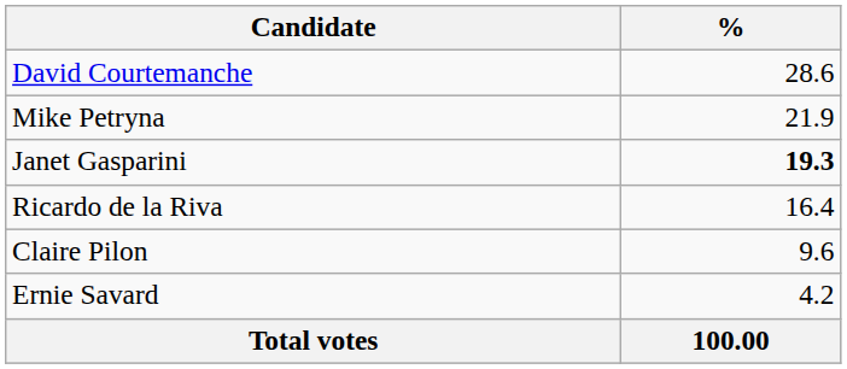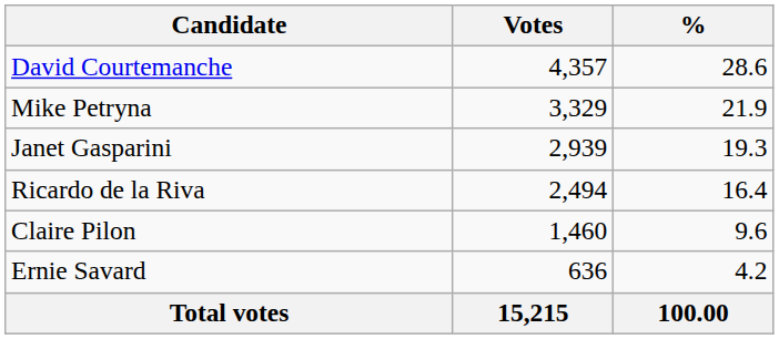 <table style="width:475px;" class="wikitable">
 <tr>
 <th align="center">Candidate</th>
+<th align="center">Votes</th>
 <th align="center">%</th>
 </tr>
 <tr>
 <td align="left"><a href='#'>David Courtemanche</a></td>
+<td align="right">4,357</td>
 <td align="right">28.6</td>
 </tr>
 <tr>
 <td align="left">Mike Petryna</td>
+<td align="right">3,329</td>
 <td align="right">21.9</td>
 </tr>
 <tr>
 <td align="left">Janet Gasparini</td>
-<td align="right"><strong>19.3</strong></td>
+<td align="right">2,939</td>
+<td align="right">19.3</td>
 </tr>
 <tr>
 <td align="left">Ricardo de la Riva</td>
+<td align="right">2,494</td>
 <td align="right">16.4</td>
 </tr>
 <tr>
 <td align="left">Claire Pilon</td>
+<td align="right">1,460</td>
 <td align="right">9.6</td>
 </tr>
 <tr>
 <td align="left">Ernie Savard</td>
+<td align="right">636</td>
 <td align="right">4.2</td>
 </tr>
 <tr>
 <th align="left">Total votes</th>
+<th align="right">15,215</th>
 <th align="right">100.00</th>
 </tr>
 </table>
